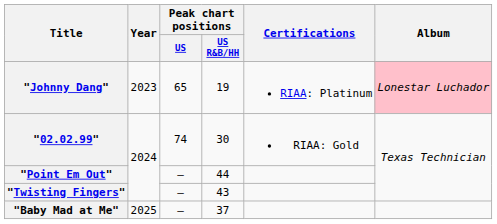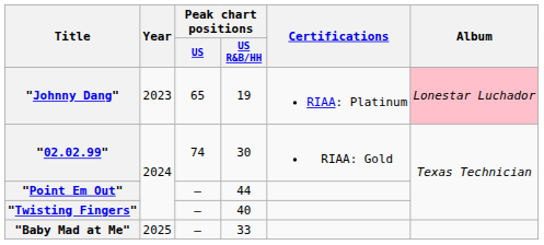 <table class="wikitable plainrowheaders" style="text-align:center;">
 <tr>
 <th scope="col" rowspan="2">Title</th>
 <th scope="col" rowspan="2">Year</th>
 <th scope="col" colspan="2">Peak chart positions</th>
 <th rowspan="2"><a href='#'>Certifications</a></th>
 <th scope="col" rowspan="2">Album</th>
 </tr>
 <tr style="font-size:smaller;">
 <th width="45"><a href='#'>US</a><br></th>
 <th width="45"><a href='#'>US R&B/HH</a><br></th>
 </tr>
 <tr>
 <th scope="row">"<a href='#'>Johnny Dang</a>"<br></th>
 <td>2023</td>
 <td>65</td>
 <td>19</td>
 <td><br><ul><li><a href='#'>RIAA</a>: Platinum</li></ul></td>
 <td style="background: pink;"><em>Lonestar Luchador</em></td>
 </tr>
 <tr>
 <th scope="row">"<a href='#'>02.02.99</a>"</th>
 <td rowspan="3">2024</td>
 <td>74</td>
 <td>30</td>
 <td><br><ul><li>RIAA: Gold</li></ul></td>
 <td rowspan="3"><em>Texas Technician</em></td>
 </tr>
 <tr>
 <th scope="row">"<a href='#'>Point Em Out</a>"<br></th>
 <td>—</td>
 <td>44</td>
 <td></td>
 </tr>
 <tr>
 <th scope="row">"<a href='#'>Twisting Fingers</a>"<br></th>
 <td>—</td>
-<td>43</td>
+<td>40</td>
 <td></td>
 </tr>
 <tr>
 <th scope="row">"Baby Mad at Me"<br></th>
 <td>2025</td>
 <td>—</td>
-<td>37</td>
+<td>33</td>
 <td></td>
 <td></td>
 </tr>
 </table>
